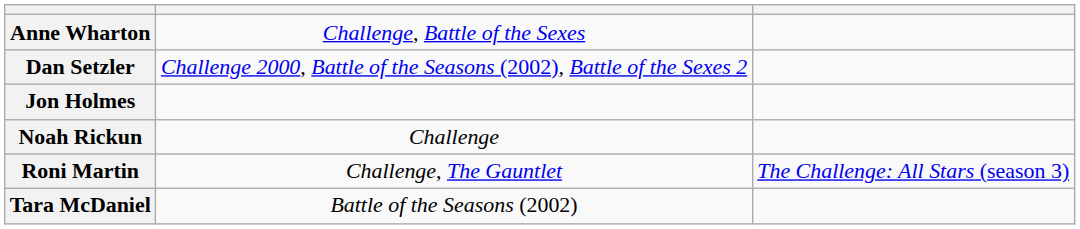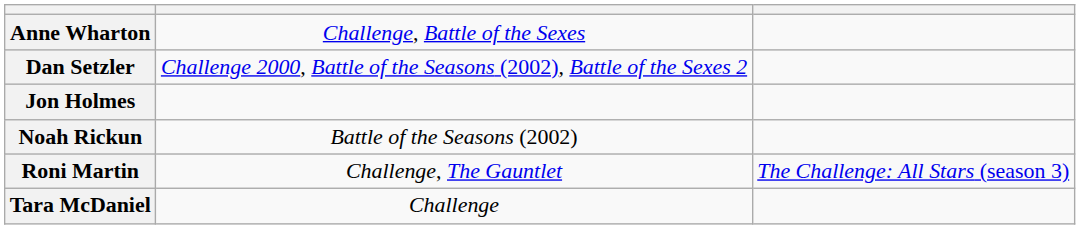 <table class="wikitable sortable" style="text-align:center">
 <tr>
 <th scope="col"></th>
 <th scope="col"></th>
 <th scope="col"></th>
 </tr>
 <tr>
 <th scope="row">Anne Wharton</th>
 <td><em><a href='#'>Challenge</a></em>, <em><a href='#'>Battle of the Sexes</a></em></td>
 <td></td>
 </tr>
 <tr>
 <th scope="row">Dan Setzler</th>
 <td><em><a href='#'>Challenge 2000</a></em>, <a href='#'><em>Battle of the Seasons</em> (2002)</a>, <em><a href='#'>Battle of the Sexes 2</a></em></td>
 <td></td>
 </tr>
 <tr>
 <th scope="row">Jon Holmes</th>
 <td></td>
 <td></td>
 </tr>
 <tr>
 <th scope="row">Noah Rickun</th>
-<td><em>Challenge</em></td>
+<td><em>Battle of the Seasons</em> (2002)</td>
 <td></td>
 </tr>
 <tr>
 <th scope="row">Roni Martin</th>
 <td><em>Challenge</em>, <em><a href='#'>The Gauntlet</a></em></td>
 <td><a href='#'><em>The Challenge: All Stars</em> (season 3)</a></td>
 </tr>
 <tr>
 <th scope="row">Tara McDaniel</th>
-<td><em>Battle of the Seasons</em> (2002)</td>
+<td><em>Challenge</em></td>
 <td></td>
 </tr>
 </table>
